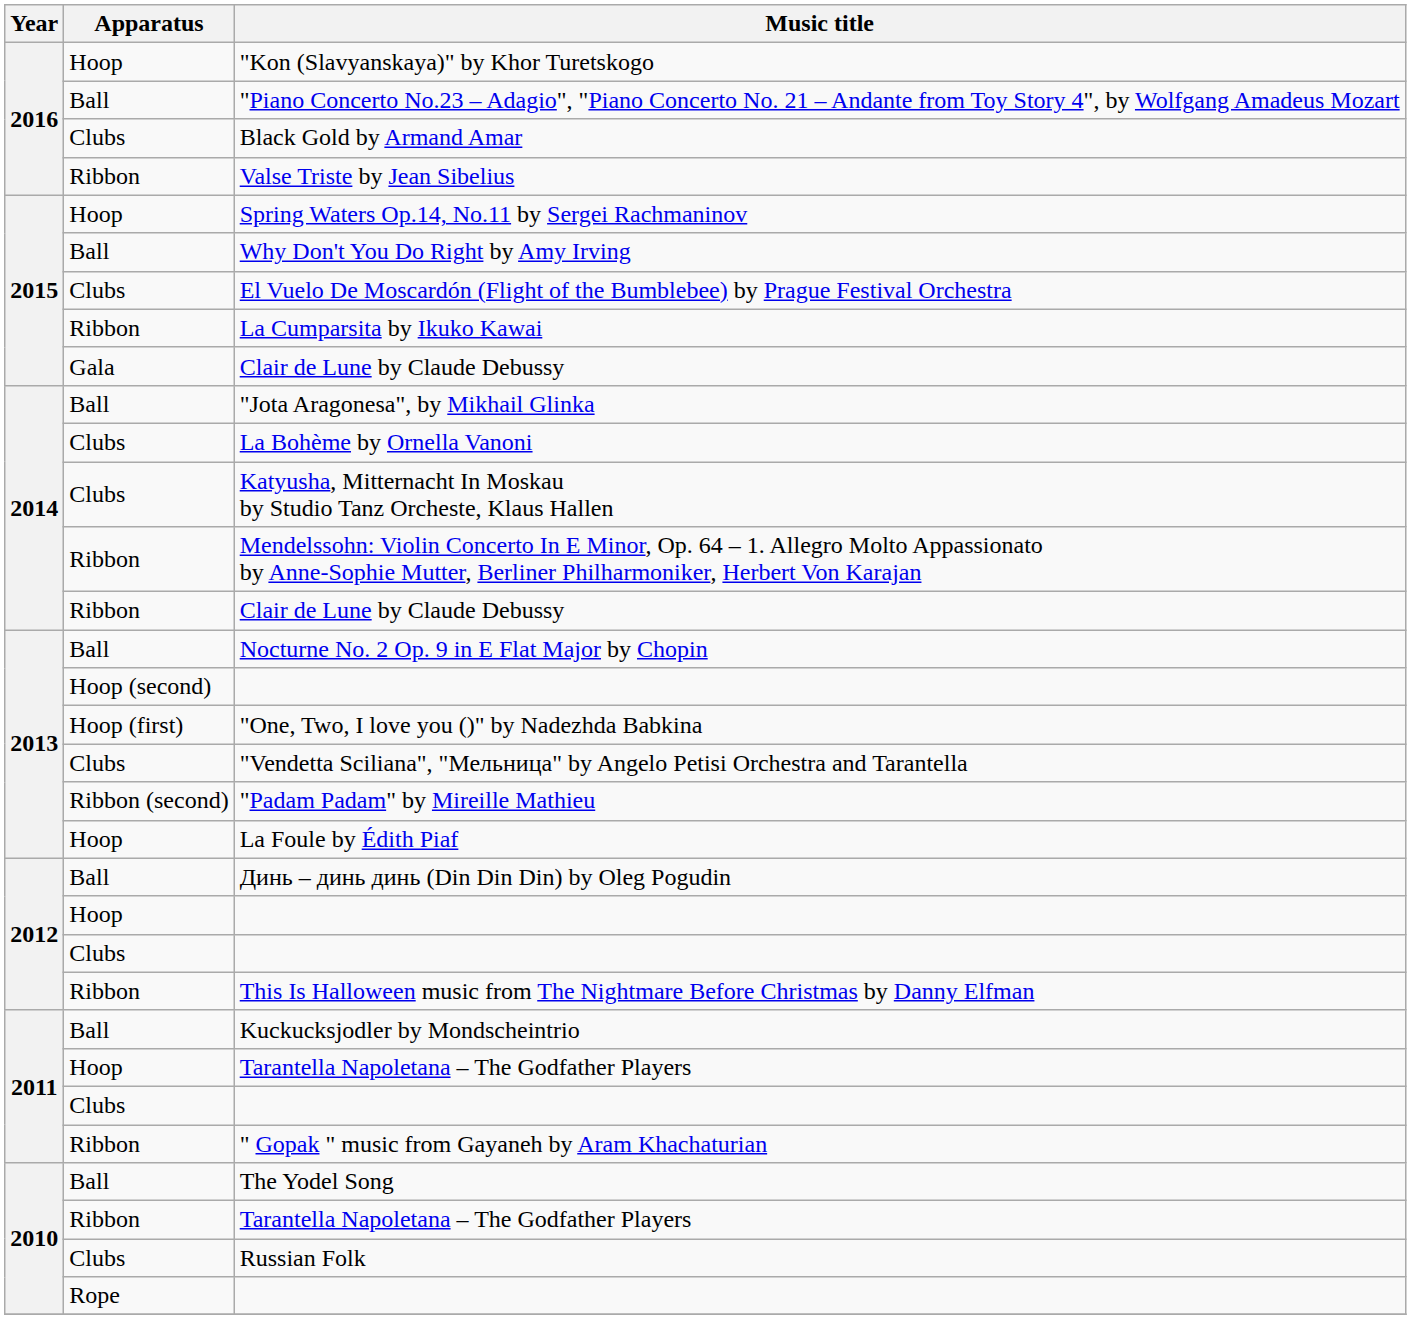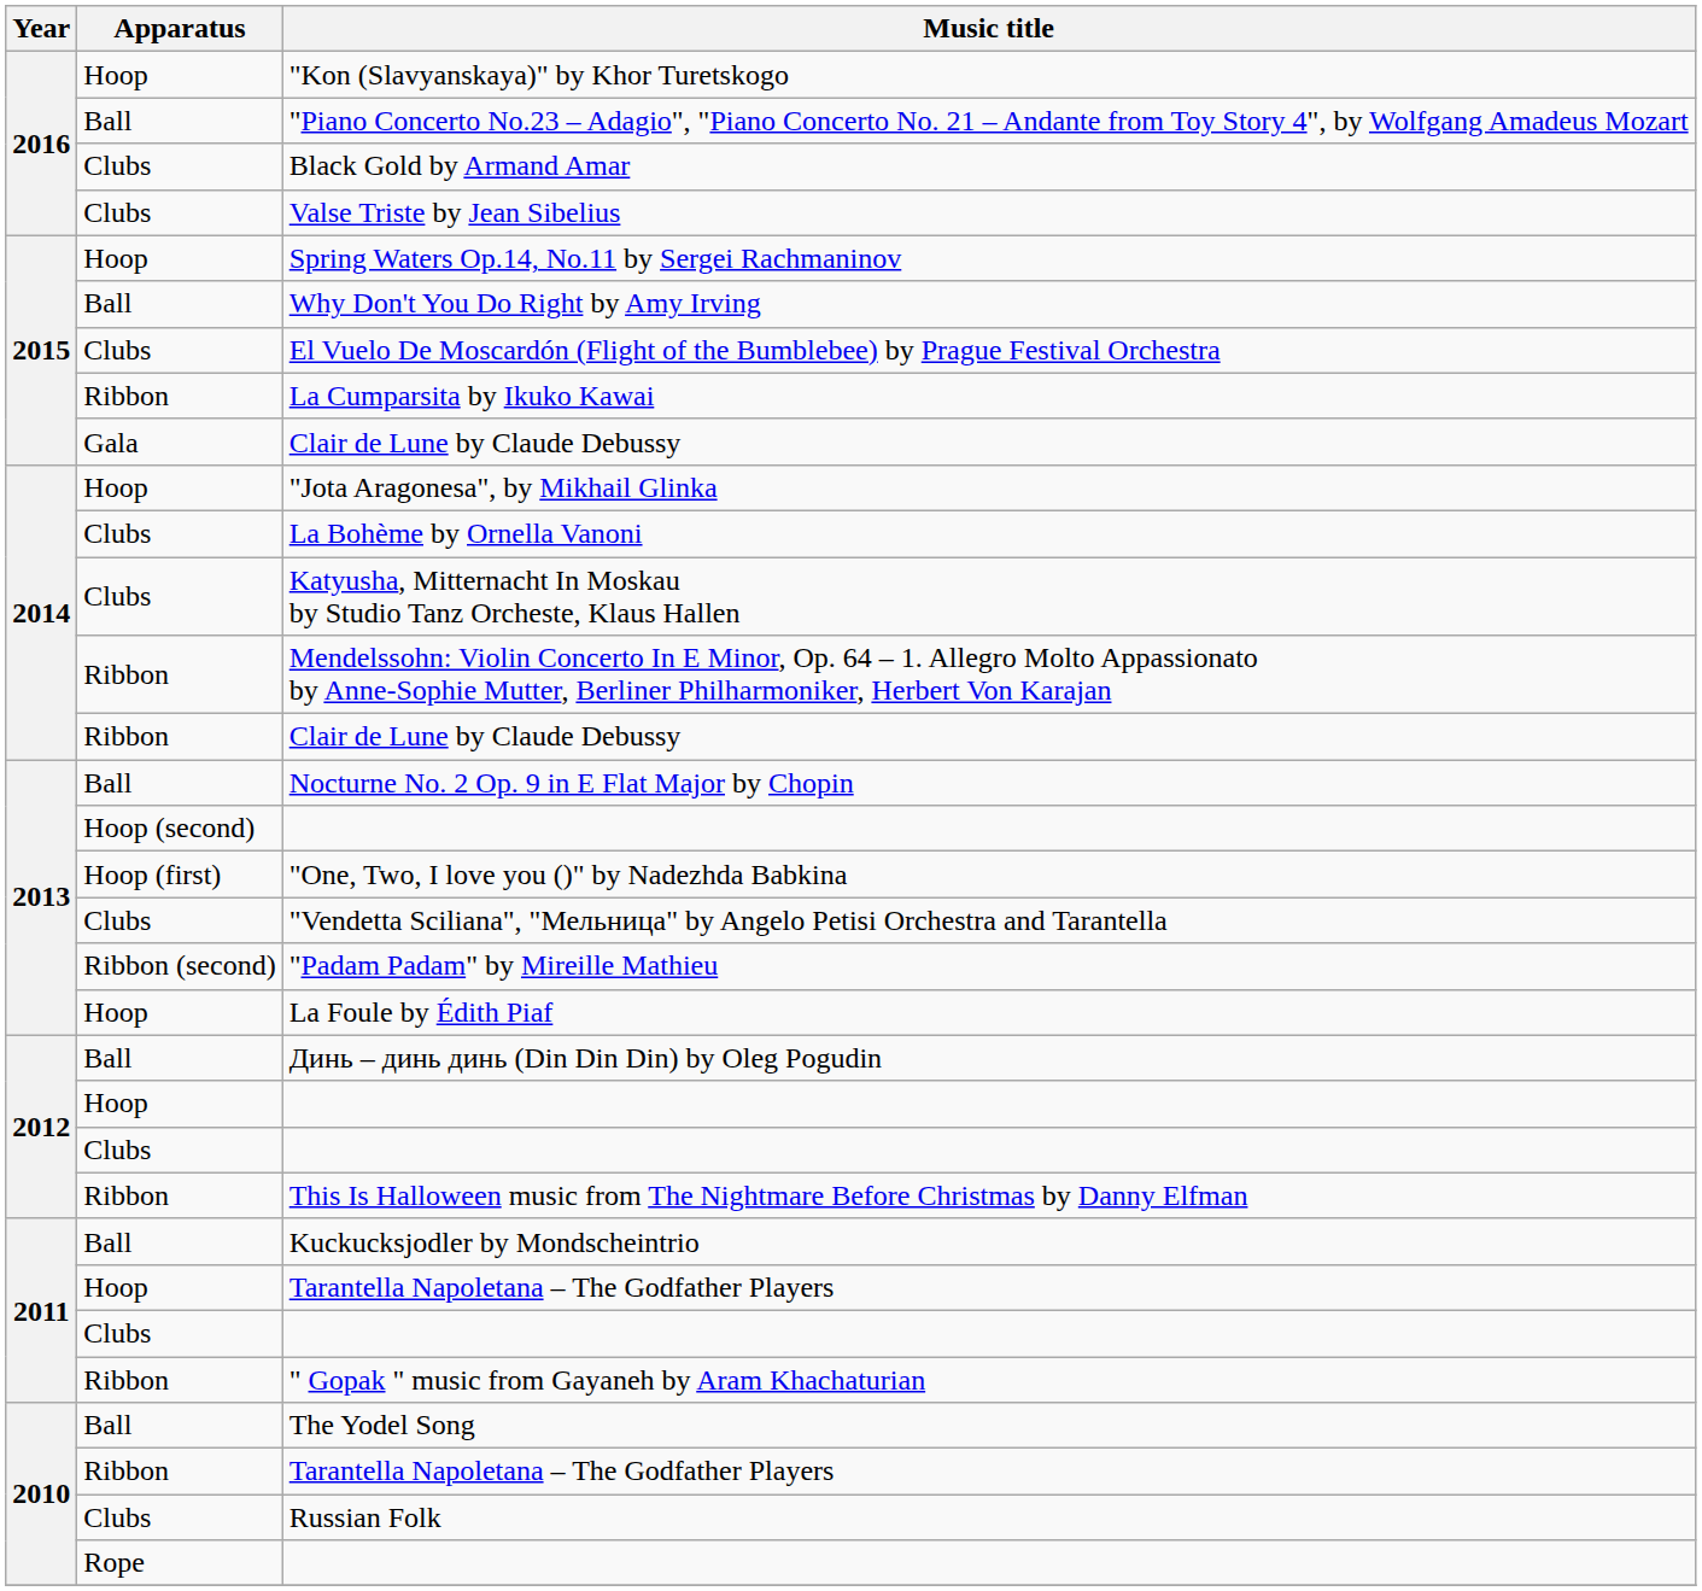 <table class="wikitable plainrowheaders">
 <tr>
 <th scope=col>Year</th>
 <th scope=col>Apparatus</th>
 <th scope=col>Music title </th>
 </tr>
 <tr>
 <th scope=row rowspan=4>2016</th>
 <td>Hoop</td>
 <td>"Kon (Slavyanskaya)" by Khor Turetskogo</td>
 </tr>
 <tr>
 <td>Ball</td>
 <td>"<a href='#'>Piano Concerto No.23 – Adagio</a>", "<a href='#'>Piano Concerto No. 21 – Andante from Toy Story 4</a>", by <a href='#'>Wolfgang Amadeus Mozart</a></td>
 </tr>
 <tr>
 <td>Clubs</td>
 <td>Black Gold by <a href='#'>Armand Amar</a></td>
 </tr>
 <tr>
-<td>Ribbon</td>
+<td>Clubs</td>
 <td><a href='#'>Valse Triste</a> by <a href='#'>Jean Sibelius</a></td>
 </tr>
 <tr>
 <th scope=row rowspan=5>2015</th>
 <td>Hoop</td>
 <td><a href='#'>Spring Waters Op.14, No.11</a> by <a href='#'>Sergei Rachmaninov</a></td>
 </tr>
 <tr>
 <td>Ball</td>
 <td><a href='#'>Why Don't You Do Right</a> by <a href='#'>Amy Irving</a></td>
 </tr>
 <tr>
 <td>Clubs</td>
 <td><a href='#'>El Vuelo De Moscardón (Flight of the Bumblebee)</a> by <a href='#'>Prague Festival Orchestra</a></td>
 </tr>
 <tr>
 <td>Ribbon</td>
 <td><a href='#'>La Cumparsita</a> by <a href='#'>Ikuko Kawai</a></td>
 </tr>
 <tr>
 <td>Gala</td>
 <td><a href='#'>Clair de Lune</a> by Claude Debussy</td>
 </tr>
 <tr>
 <th scope=row rowspan=5>2014</th>
-<td>Ball</td>
+<td>Hoop</td>
 <td>"Jota Aragonesa", by <a href='#'>Mikhail Glinka</a></td>
 </tr>
 <tr>
 <td>Clubs</td>
 <td><a href='#'>La Bohème</a> by <a href='#'>Ornella Vanoni</a></td>
 </tr>
 <tr>
 <td>Clubs</td>
 <td><a href='#'>Katyusha</a>, Mitternacht In Moskau <br> by Studio Tanz Orcheste, Klaus Hallen</td>
 </tr>
 <tr>
 <td>Ribbon</td>
 <td><a href='#'>Mendelssohn: Violin Concerto In E Minor</a>, Op. 64 – 1. Allegro Molto Appassionato<br> by <a href='#'>Anne-Sophie Mutter</a>, <a href='#'>Berliner Philharmoniker</a>, <a href='#'>Herbert Von Karajan</a></td>
 </tr>
 <tr>
 <td>Ribbon</td>
 <td><a href='#'>Clair de Lune</a> by Claude Debussy</td>
 </tr>
 <tr>
 <th scope=row rowspan=6>2013</th>
 <td>Ball</td>
 <td><a href='#'>Nocturne No. 2 Op. 9 in E Flat Major</a> by <a href='#'>Chopin</a></td>
 </tr>
 <tr>
 <td>Hoop (second)</td>
 <td></td>
 </tr>
 <tr ???>
 <td>Hoop (first)</td>
 <td>"One, Two, I love you ()" by Nadezhda Babkina</td>
 </tr>
 <tr>
 <td>Clubs</td>
 <td>"Vendetta Sciliana", "Мельница" by Angelo Petisi Orchestra and Tarantella</td>
 </tr>
 <tr>
 <td>Ribbon (second)</td>
 <td>"<a href='#'>Padam Padam</a>" by <a href='#'>Mireille Mathieu</a></td>
 </tr>
 <tr>
 <td>Hoop</td>
 <td>La Foule by <a href='#'>Édith Piaf</a></td>
 </tr>
 <tr>
 <th scope=row rowspan=4>2012</th>
 <td>Ball</td>
 <td>Динь – динь динь (Din Din Din) by Oleg Pogudin</td>
 </tr>
 <tr>
 <td>Hoop</td>
 <td></td>
 </tr>
 <tr ???>
 <td>Clubs</td>
 <td></td>
 </tr>
 <tr>
 <td>Ribbon</td>
 <td><a href='#'>This Is Halloween</a> music from <a href='#'>The Nightmare Before Christmas</a> by <a href='#'>Danny Elfman</a></td>
 </tr>
 <tr>
 <th scope=row rowspan=4>2011</th>
 <td>Ball</td>
 <td>Kuckucksjodler by Mondscheintrio</td>
 </tr>
 <tr>
 <td>Hoop</td>
 <td><a href='#'>Tarantella Napoletana</a> – The Godfather Players</td>
 </tr>
 <tr>
 <td>Clubs</td>
 <td></td>
 </tr>
 <tr ???>
 <td>Ribbon</td>
 <td>" <a href='#'>Gopak</a> " music from Gayaneh by <a href='#'>Aram Khachaturian</a></td>
 </tr>
 <tr>
 <th scope=row rowspan=4>2010</th>
 <td>Ball</td>
 <td>The Yodel Song</td>
 </tr>
 <tr>
 <td>Ribbon</td>
 <td><a href='#'>Tarantella Napoletana</a> – The Godfather Players</td>
 </tr>
 <tr>
 <td>Clubs</td>
 <td>Russian Folk</td>
 </tr>
 <tr>
 <td>Rope</td>
 <td></td>
 </tr>
 <tr ???>
 </tr>
 </table>
